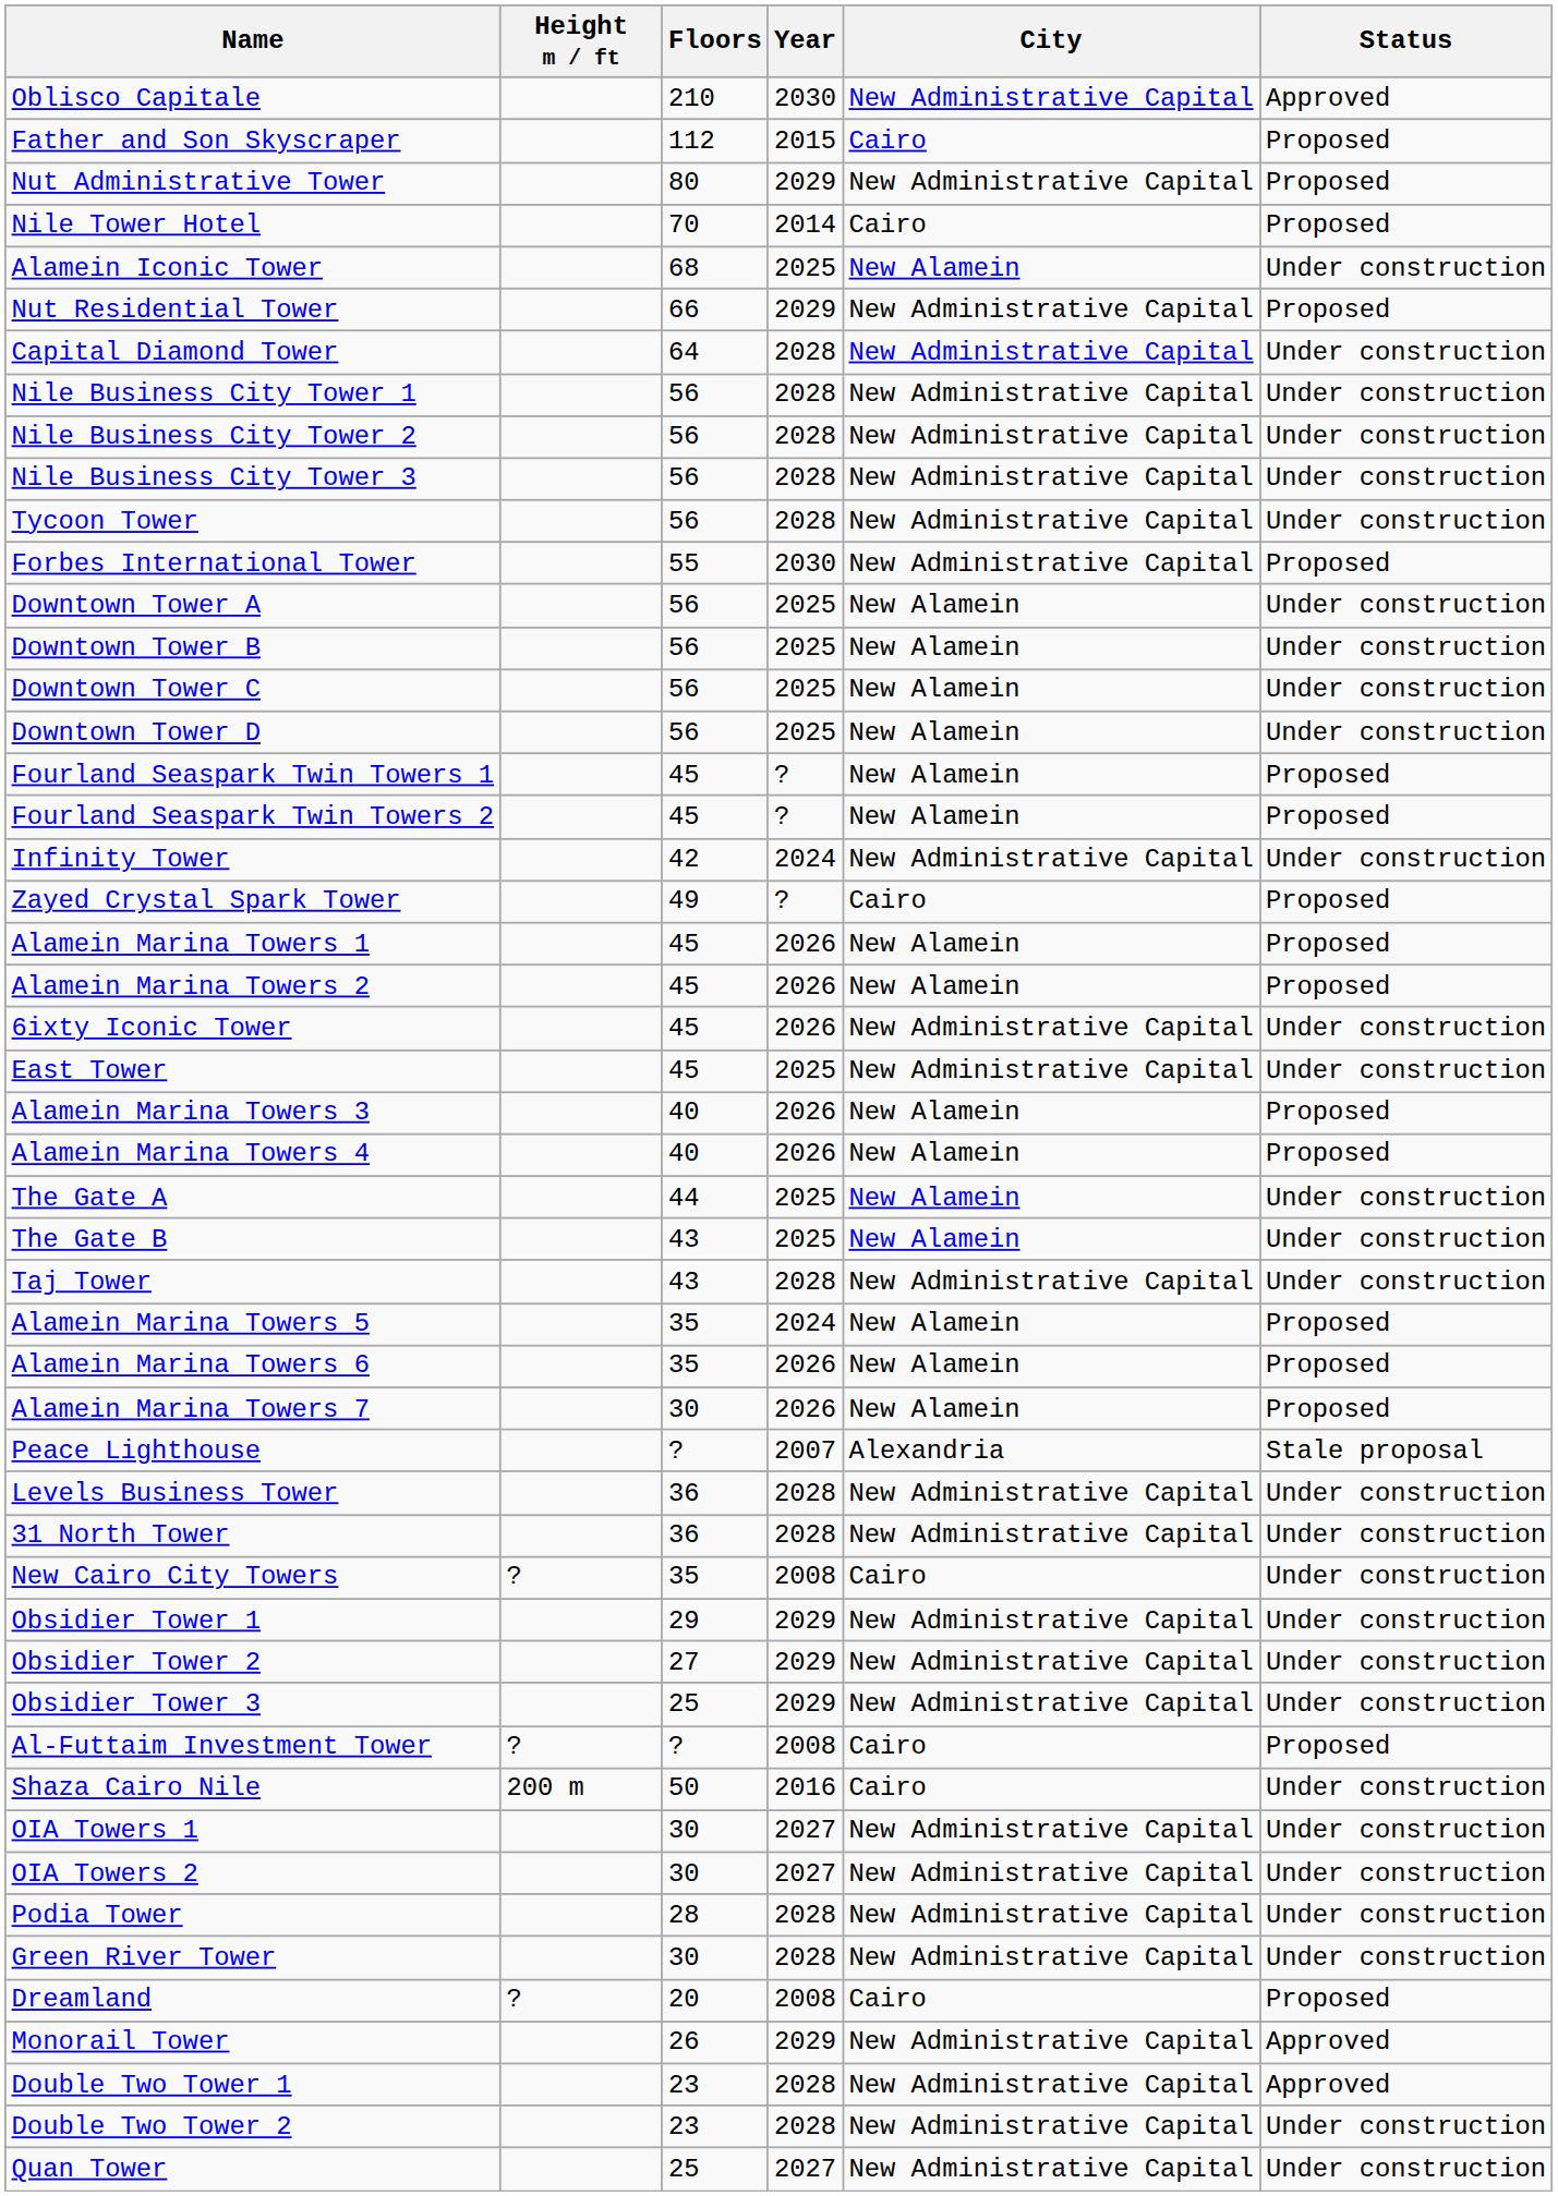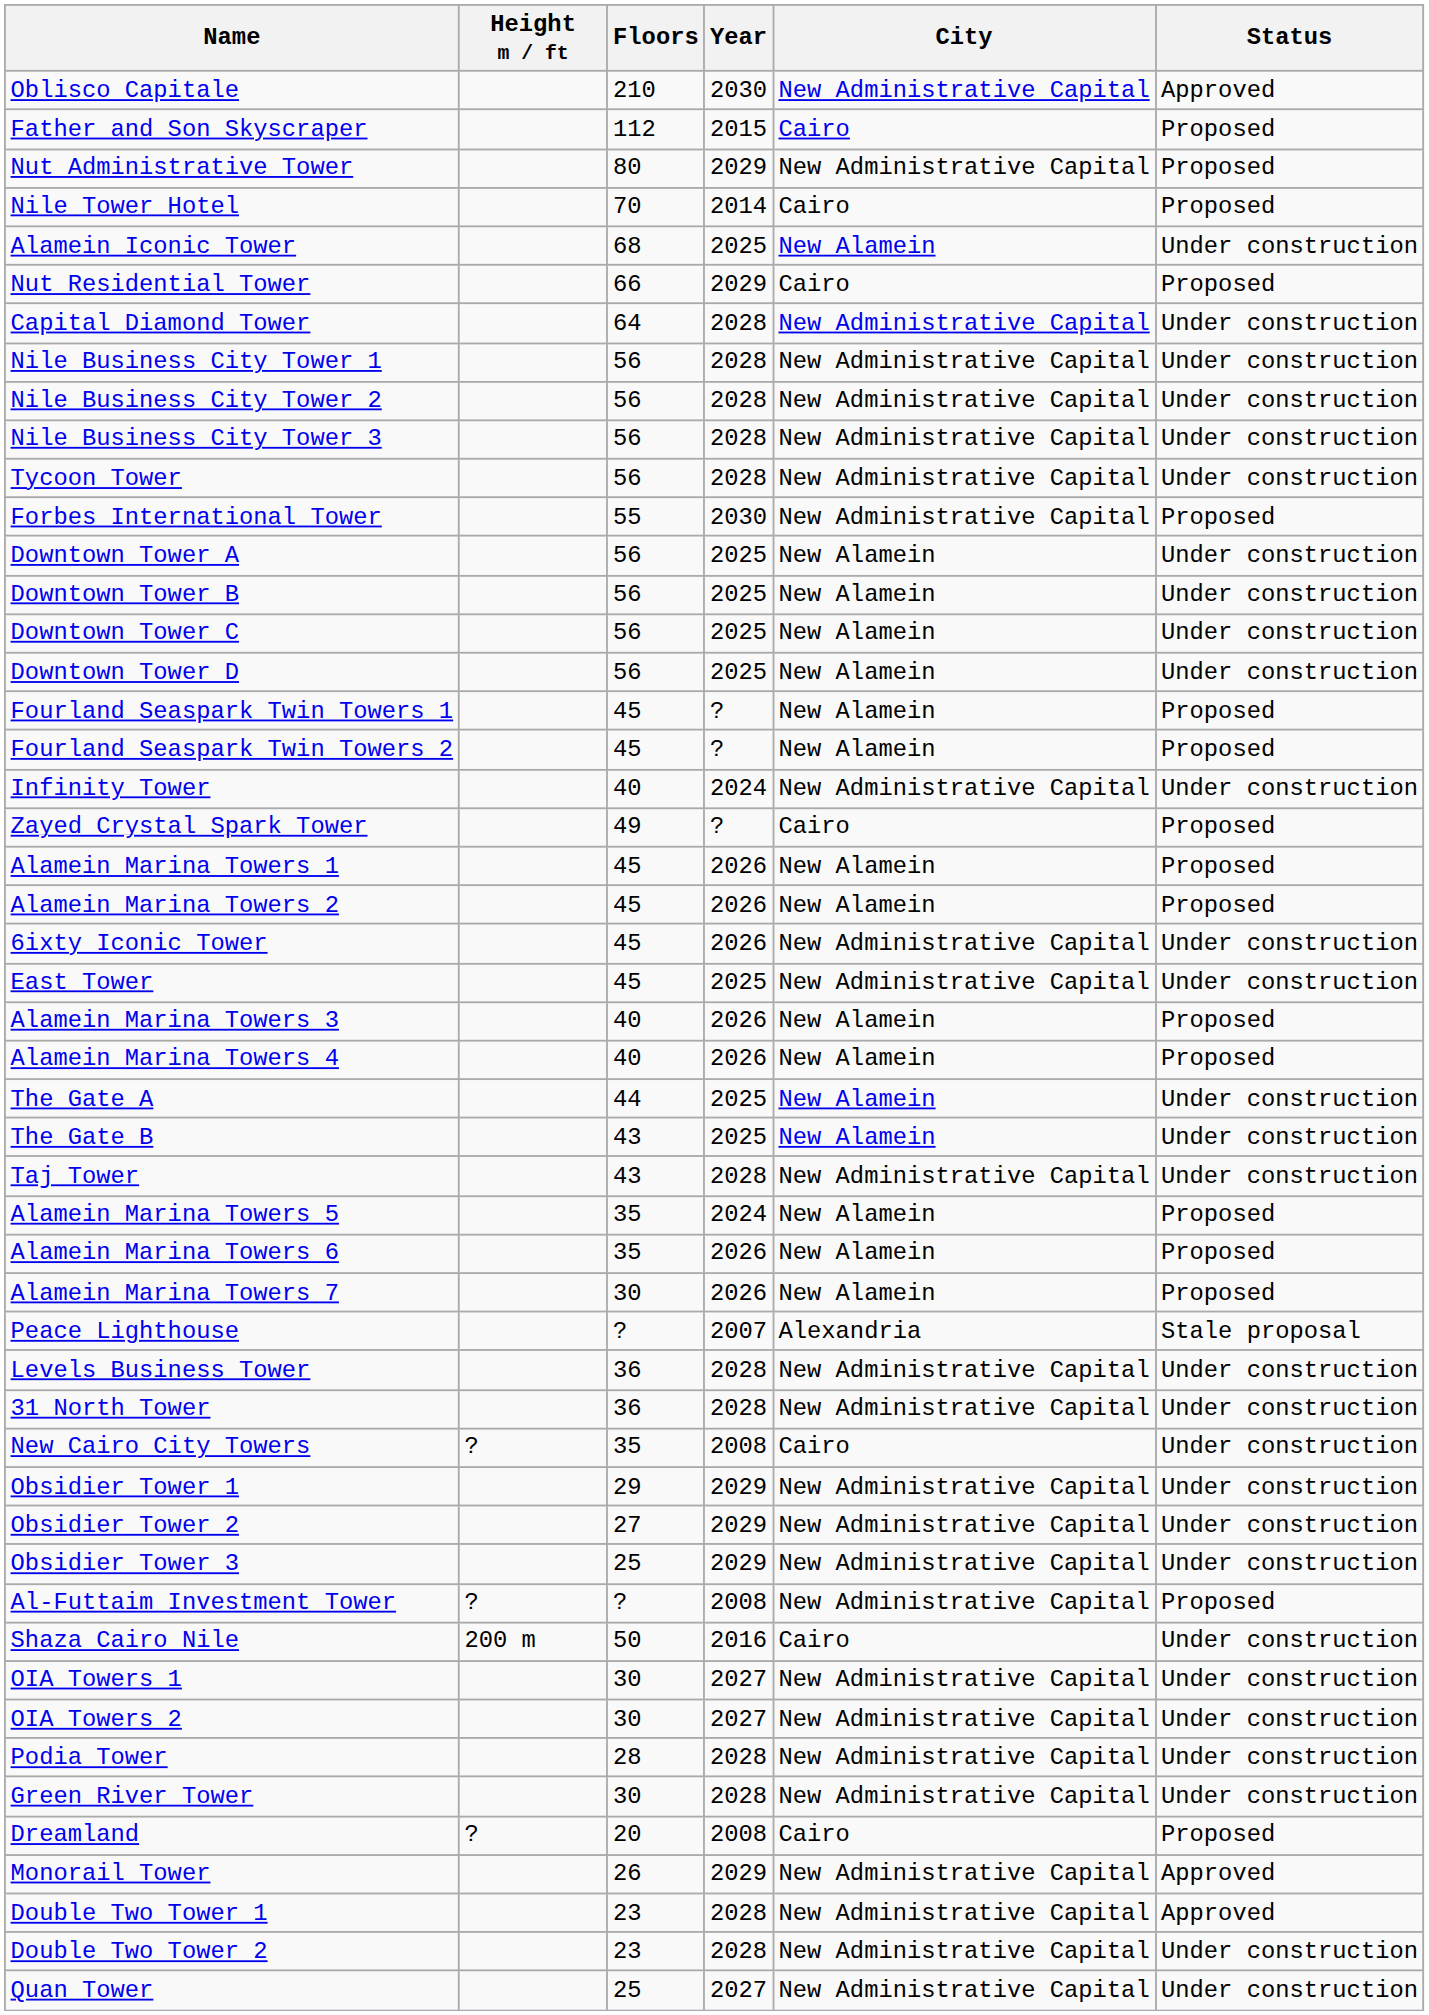 <table class="wikitable sortable">
 <tr>
 <th>Name</th>
 <th style="width:75px;">Height<br><small>m / ft</small></th>
 <th>Floors</th>
 <th>Year</th>
 <th>City</th>
 <th>Status</th>
 </tr>
 <tr>
 <td><a href='#'>Oblisco Capitale</a></td>
 <td></td>
 <td>210</td>
 <td>2030</td>
 <td><a href='#'>New Administrative Capital</a></td>
 <td>Approved</td>
 </tr>
 <tr>
 <td><a href='#'>Father and Son Skyscraper</a></td>
 <td></td>
 <td>112</td>
 <td>2015</td>
 <td><a href='#'>Cairo</a></td>
 <td>Proposed</td>
 </tr>
 <tr>
 <td><a href='#'>Nut Administrative Tower</a></td>
 <td></td>
 <td>80</td>
 <td>2029</td>
 <td>New Administrative Capital</td>
 <td>Proposed</td>
 </tr>
 <tr>
 <td><a href='#'>Nile Tower Hotel</a></td>
 <td></td>
 <td>70</td>
 <td>2014</td>
 <td>Cairo</td>
 <td>Proposed</td>
 </tr>
 <tr>
 <td><a href='#'>Alamein Iconic Tower</a></td>
 <td></td>
 <td>68</td>
 <td>2025</td>
 <td><a href='#'>New Alamein</a></td>
 <td>Under construction</td>
 </tr>
 <tr>
 <td><a href='#'>Nut Residential Tower</a></td>
 <td></td>
 <td>66</td>
 <td>2029</td>
-<td>New Administrative Capital</td>
+<td>Cairo</td>
 <td>Proposed</td>
 </tr>
 <tr>
 <td><a href='#'>Capital Diamond Tower</a></td>
 <td></td>
 <td>64</td>
 <td>2028</td>
 <td><a href='#'>New Administrative Capital</a></td>
 <td>Under construction</td>
 </tr>
 <tr>
 <td><a href='#'>Nile Business City Tower 1</a></td>
 <td></td>
 <td>56</td>
 <td>2028</td>
 <td>New Administrative Capital</td>
 <td>Under construction</td>
 </tr>
 <tr>
 <td><a href='#'>Nile Business City Tower 2</a></td>
 <td></td>
 <td>56</td>
 <td>2028</td>
 <td>New Administrative Capital</td>
 <td>Under construction</td>
 </tr>
 <tr>
 <td><a href='#'>Nile Business City Tower 3</a></td>
 <td></td>
 <td>56</td>
 <td>2028</td>
 <td>New Administrative Capital</td>
 <td>Under construction</td>
 </tr>
 <tr>
 <td><a href='#'>Tycoon Tower</a></td>
 <td></td>
 <td>56</td>
 <td>2028</td>
 <td>New Administrative Capital</td>
 <td>Under construction</td>
 </tr>
 <tr>
 <td><a href='#'>Forbes International Tower</a></td>
 <td></td>
 <td>55</td>
 <td>2030</td>
 <td>New Administrative Capital</td>
 <td>Proposed</td>
 </tr>
 <tr>
 <td><a href='#'>Downtown Tower A</a></td>
 <td></td>
 <td>56</td>
 <td>2025</td>
 <td>New Alamein</td>
 <td>Under construction</td>
 </tr>
 <tr>
 <td><a href='#'>Downtown Tower B</a></td>
 <td></td>
 <td>56</td>
 <td>2025</td>
 <td>New Alamein</td>
 <td>Under construction</td>
 </tr>
 <tr>
 <td><a href='#'>Downtown Tower C</a></td>
 <td></td>
 <td>56</td>
 <td>2025</td>
 <td>New Alamein</td>
 <td>Under construction</td>
 </tr>
 <tr>
 <td><a href='#'>Downtown Tower D</a></td>
 <td></td>
 <td>56</td>
 <td>2025</td>
 <td>New Alamein</td>
 <td>Under construction</td>
 </tr>
 <tr>
 <td><a href='#'>Fourland Seaspark Twin Towers 1</a></td>
 <td></td>
 <td>45</td>
 <td>?</td>
 <td>New Alamein</td>
 <td>Proposed</td>
 </tr>
 <tr>
 <td><a href='#'>Fourland Seaspark Twin Towers 2</a></td>
 <td></td>
 <td>45</td>
 <td>?</td>
 <td>New Alamein</td>
 <td>Proposed</td>
 </tr>
 <tr>
 <td><a href='#'>Infinity Tower</a></td>
 <td></td>
-<td>42</td>
+<td>40</td>
 <td>2024</td>
 <td>New Administrative Capital</td>
 <td>Under construction</td>
 </tr>
 <tr>
 <td><a href='#'>Zayed Crystal Spark Tower</a></td>
 <td></td>
 <td>49</td>
 <td>?</td>
 <td>Cairo</td>
 <td>Proposed</td>
 </tr>
 <tr>
 <td><a href='#'>Alamein Marina Towers 1</a></td>
 <td></td>
 <td>45</td>
 <td>2026</td>
 <td>New Alamein</td>
 <td>Proposed</td>
 </tr>
 <tr>
 <td><a href='#'>Alamein Marina Towers 2</a></td>
 <td></td>
 <td>45</td>
 <td>2026</td>
 <td>New Alamein</td>
 <td>Proposed</td>
 </tr>
 <tr>
 <td><a href='#'>6ixty Iconic Tower</a></td>
 <td></td>
 <td>45</td>
 <td>2026</td>
 <td>New Administrative Capital</td>
 <td>Under construction</td>
 </tr>
 <tr>
 <td><a href='#'>East Tower</a></td>
 <td></td>
 <td>45</td>
 <td>2025</td>
 <td>New Administrative Capital</td>
 <td>Under construction</td>
 </tr>
 <tr>
 <td><a href='#'>Alamein Marina Towers 3</a></td>
 <td></td>
 <td>40</td>
 <td>2026</td>
 <td>New Alamein</td>
 <td>Proposed</td>
 </tr>
 <tr>
 <td><a href='#'>Alamein Marina Towers 4</a></td>
 <td></td>
 <td>40</td>
 <td>2026</td>
 <td>New Alamein</td>
 <td>Proposed</td>
 </tr>
 <tr>
 <td><a href='#'>The Gate A</a></td>
 <td></td>
 <td>44</td>
 <td>2025</td>
 <td><a href='#'>New Alamein</a></td>
 <td>Under construction</td>
 </tr>
 <tr>
 <td><a href='#'>The Gate B</a></td>
 <td></td>
 <td>43</td>
 <td>2025</td>
 <td><a href='#'>New Alamein</a></td>
 <td>Under construction</td>
 </tr>
 <tr>
 <td><a href='#'>Taj Tower</a></td>
 <td></td>
 <td>43</td>
 <td>2028</td>
 <td>New Administrative Capital</td>
 <td>Under construction</td>
 </tr>
 <tr>
 <td><a href='#'>Alamein Marina Towers 5</a></td>
 <td></td>
 <td>35</td>
 <td>2024</td>
 <td>New Alamein</td>
 <td>Proposed</td>
 </tr>
 <tr>
 <td><a href='#'>Alamein Marina Towers 6</a></td>
 <td></td>
 <td>35</td>
 <td>2026</td>
 <td>New Alamein</td>
 <td>Proposed</td>
 </tr>
 <tr>
 <td><a href='#'>Alamein Marina Towers 7</a></td>
 <td></td>
 <td>30</td>
 <td>2026</td>
 <td>New Alamein</td>
 <td>Proposed</td>
 </tr>
 <tr>
 <td><a href='#'>Peace Lighthouse</a></td>
 <td></td>
 <td>?</td>
 <td>2007</td>
 <td>Alexandria</td>
 <td>Stale proposal</td>
 </tr>
 <tr>
 <td><a href='#'>Levels Business Tower</a></td>
 <td></td>
 <td>36</td>
 <td>2028</td>
 <td>New Administrative Capital</td>
 <td>Under construction</td>
 </tr>
 <tr>
 <td><a href='#'>31 North Tower</a></td>
 <td></td>
 <td>36</td>
 <td>2028</td>
 <td>New Administrative Capital</td>
 <td>Under construction</td>
 </tr>
 <tr>
 <td><a href='#'>New Cairo City Towers</a></td>
 <td>?</td>
 <td>35</td>
 <td>2008</td>
 <td>Cairo</td>
 <td>Under construction</td>
 </tr>
 <tr>
 <td><a href='#'>Obsidier Tower 1</a></td>
 <td></td>
 <td>29</td>
 <td>2029</td>
 <td>New Administrative Capital</td>
 <td>Under construction</td>
 </tr>
 <tr>
 <td><a href='#'>Obsidier Tower 2</a></td>
 <td></td>
 <td>27</td>
 <td>2029</td>
 <td>New Administrative Capital</td>
 <td>Under construction</td>
 </tr>
 <tr>
 <td><a href='#'>Obsidier Tower 3</a></td>
 <td></td>
 <td>25</td>
 <td>2029</td>
 <td>New Administrative Capital</td>
 <td>Under construction</td>
 </tr>
 <tr>
 <td><a href='#'>Al-Futtaim Investment Tower</a></td>
 <td>?</td>
 <td>?</td>
 <td>2008</td>
-<td>Cairo</td>
+<td>New Administrative Capital</td>
 <td>Proposed</td>
 </tr>
 <tr>
 <td><a href='#'>Shaza Cairo Nile</a></td>
 <td>200 m</td>
 <td>50</td>
 <td>2016</td>
 <td>Cairo</td>
 <td>Under construction</td>
 </tr>
 <tr>
 <td><a href='#'>OIA Towers 1</a></td>
 <td></td>
 <td>30</td>
 <td>2027</td>
 <td>New Administrative Capital</td>
 <td>Under construction</td>
 </tr>
 <tr>
 <td><a href='#'>OIA Towers 2</a></td>
 <td></td>
 <td>30</td>
 <td>2027</td>
 <td>New Administrative Capital</td>
 <td>Under construction</td>
 </tr>
 <tr>
 <td><a href='#'>Podia Tower</a></td>
 <td></td>
 <td>28</td>
 <td>2028</td>
 <td>New Administrative Capital</td>
 <td>Under construction</td>
 </tr>
 <tr>
 <td><a href='#'>Green River Tower</a></td>
 <td></td>
 <td>30</td>
 <td>2028</td>
 <td>New Administrative Capital</td>
 <td>Under construction</td>
 </tr>
 <tr>
 <td><a href='#'>Dreamland</a></td>
 <td>?</td>
 <td>20</td>
 <td>2008</td>
 <td>Cairo</td>
 <td>Proposed</td>
 </tr>
 <tr>
 <td><a href='#'>Monorail Tower</a></td>
 <td></td>
 <td>26</td>
 <td>2029</td>
 <td>New Administrative Capital</td>
 <td>Approved</td>
 </tr>
 <tr>
 <td><a href='#'>Double Two Tower 1</a></td>
 <td></td>
 <td>23</td>
 <td>2028</td>
 <td>New Administrative Capital</td>
 <td>Approved</td>
 </tr>
 <tr>
 <td><a href='#'>Double Two Tower 2</a></td>
 <td></td>
 <td>23</td>
 <td>2028</td>
 <td>New Administrative Capital</td>
 <td>Under construction</td>
 </tr>
 <tr>
 <td><a href='#'>Quan Tower</a></td>
 <td></td>
 <td>25</td>
 <td>2027</td>
 <td>New Administrative Capital</td>
 <td>Under construction</td>
 </tr>
 </table>
